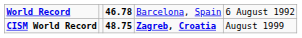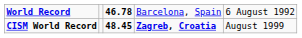 <table class="wikitable">
 <tr>
 <td><strong><a href='#'>World Record</a></strong></td>
 <td></td>
 <td><strong>46.78</strong></td>
 <td><a href='#'>Barcelona</a>, <a href='#'>Spain</a></td>
 <td>6 August 1992</td>
 </tr>
 <tr>
 <td><strong><a href='#'>CISM</a> World Record</strong></td>
 <td></td>
-<td><strong>48.75</strong></td>
+<td><strong>48.45</strong></td>
 <td><strong><a href='#'>Zagreb</a>, <a href='#'>Croatia</a></strong></td>
 <td>August 1999</td>
 </tr>
 </table>
